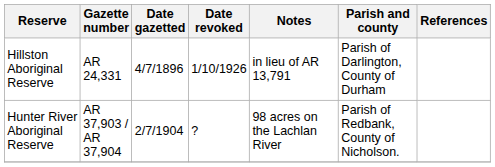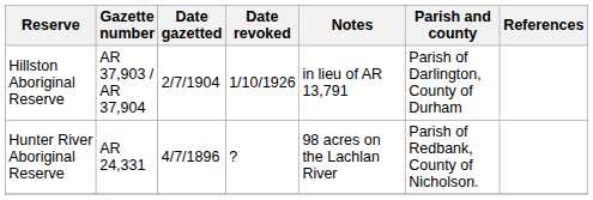 <table class="wikitable" style="width:100%; background:#fff;">
 <tr>
 <th scope="col" style="width:20%;">Reserve</th>
 <th scope="col" style="width:5%;">Gazette number</th>
 <th scope="col" style="width:5%;">Date gazetted</th>
 <th scope="col" style="width:5%;">Date revoked</th>
 <th scope="col" class="unsortable" style="width: 30%">Notes</th>
 <th scope="col" class="unsortable" style="width: 20%">Parish and county</th>
 <th scope="col" class="unsortable" style="width: 5%">References</th>
 </tr>
 <tr>
 <td>Hillston  Aboriginal  Reserve</td>
-<td>AR 24,331</td>
-<td>4/7/1896</td>
+<td>AR 37,903 / AR 37,904</td>
+<td>2/7/1904</td>
 <td>1/10/1926</td>
 <td>in lieu of AR 13,791</td>
 <td>Parish of Darlington, County of Durham</td>
 <td></td>
 </tr>
 <tr>
 <td>Hunter River Aboriginal Reserve</td>
-<td>AR 37,903 / AR 37,904</td>
-<td>2/7/1904</td>
+<td>AR 24,331</td>
+<td>4/7/1896</td>
 <td>?</td>
 <td>98 acres on the Lachlan River</td>
 <td>Parish of Redbank, County  of  Nicholson.</td>
 <td></td>
 </tr>
 <tr>
 </tr>
 </table>
